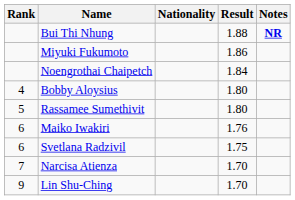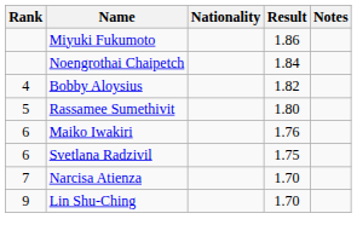 <table class="wikitable sortable" style="text-align:center">
 <tr>
 <th>Rank</th>
 <th>Name</th>
 <th>Nationality</th>
 <th>Result</th>
 <th>Notes</th>
-</tr>
-<tr>
-<td></td>
-<td align=left><a href='#'>Bui Thi Nhung</a></td>
-<td align=left></td>
-<td>1.88</td>
-<td><strong><a href='#'>NR</a></strong></td>
 </tr>
 <tr>
 <td></td>
 <td align=left><a href='#'>Miyuki Fukumoto</a></td>
 <td align=left></td>
 <td>1.86</td>
 <td></td>
 </tr>
 <tr>
 <td></td>
 <td align=left><a href='#'>Noengrothai Chaipetch</a></td>
 <td align=left></td>
 <td>1.84</td>
 <td></td>
 </tr>
 <tr>
 <td>4</td>
 <td align=left><a href='#'>Bobby Aloysius</a></td>
 <td align=left></td>
-<td>1.80</td>
+<td>1.82</td>
 <td></td>
 </tr>
 <tr>
 <td>5</td>
 <td align=left><a href='#'>Rassamee Sumethivit</a></td>
 <td align=left></td>
 <td>1.80</td>
 <td></td>
 </tr>
 <tr>
 <td>6</td>
 <td align=left><a href='#'>Maiko Iwakiri</a></td>
 <td align=left></td>
 <td>1.76</td>
 <td></td>
 </tr>
 <tr>
 <td>6</td>
 <td align=left><a href='#'>Svetlana Radzivil</a></td>
 <td align=left></td>
 <td>1.75</td>
 <td></td>
 </tr>
 <tr>
 <td>7</td>
 <td align=left><a href='#'>Narcisa Atienza</a></td>
 <td align=left></td>
 <td>1.70</td>
 <td></td>
 </tr>
 <tr>
 <td>9</td>
 <td align=left><a href='#'>Lin Shu-Ching</a></td>
 <td align=left></td>
 <td>1.70</td>
 <td></td>
 </tr>
 </table>
